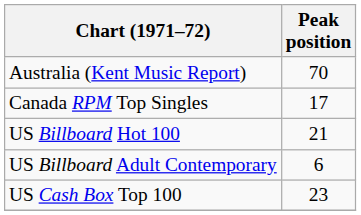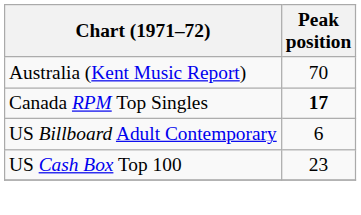 <table class="wikitable sortable">
 <tr>
 <th>Chart (1971–72)</th>
 <th>Peak<br>position</th>
 </tr>
 <tr>
 <td>Australia (<a href='#'>Kent Music Report</a>)</td>
 <td align="center">70</td>
 </tr>
 <tr>
 <td>Canada <em><a href='#'>RPM</a></em> Top Singles</td>
-<td style="text-align:center;">17</td>
-</tr>
-<tr>
-<td>US <em><a href='#'>Billboard</a></em> <a href='#'>Hot 100</a></td>
-<td style="text-align:center;">21</td>
+<td style="text-align:center;"><strong>17</strong></td>
 </tr>
 <tr>
 <td>US <em>Billboard</em> <a href='#'>Adult Contemporary</a></td>
 <td style="text-align:center;">6</td>
 </tr>
 <tr>
 <td>US <a href='#'><em>Cash Box</em></a> Top 100</td>
 <td align="center">23</td>
 </tr>
 <tr>
 </tr>
 </table>
